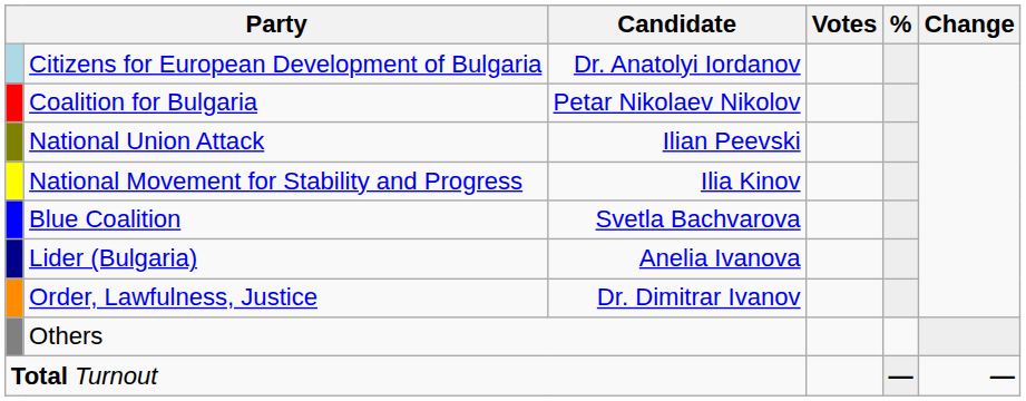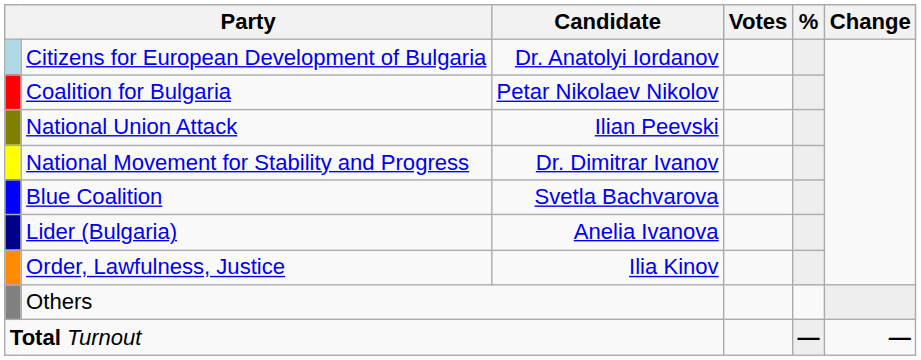 <table class="wikitable" border="1">
 <tr style="background-color:#C9C9C9">
 <th align=left colspan=2 valign=top>Party</th>
 <th align=right>Candidate</th>
 <th align=right>Votes</th>
 <th align=right>%</th>
 <th align=right>Change</th>
 </tr>
 <tr>
 <td bgcolor="lightblue"> </td>
 <td align=left><a href='#'>Citizens for European Development of Bulgaria</a></td>
 <td align=right><a href='#'>Dr. Anatolyi Iordanov</a></td>
 <td align=right></td>
 <td align=right style="background-color:#EEEEEE"></td>
 </tr>
 <tr>
 <td bgcolor="red"> </td>
 <td align=left><a href='#'>Coalition for Bulgaria</a></td>
 <td align=right><a href='#'>Petar Nikolaev Nikolov</a></td>
 <td align=right></td>
 <td align=right style="background-color:#EEEEEE"></td>
 </tr>
 <tr>
 <td bgcolor="#808000"> </td>
 <td align=left><a href='#'>National Union Attack</a></td>
 <td align=right><a href='#'>Ilian Peevski</a></td>
 <td align=right></td>
 <td align=right style="background-color:#EEEEEE"></td>
 </tr>
 <tr>
 <td bgcolor="yellow"> </td>
 <td align=left><a href='#'>National Movement for Stability and Progress</a></td>
-<td align=right><a href='#'>Ilia Kinov</a></td>
+<td align=right><a href='#'>Dr. Dimitrar Ivanov</a></td>
 <td align=right></td>
 <td align=right style="background-color:#EEEEEE"></td>
 </tr>
 <tr>
 <td bgcolor="blue"> </td>
 <td align=left><a href='#'>Blue Coalition</a></td>
 <td align=right><a href='#'>Svetla Bachvarova</a></td>
 <td align=right></td>
 <td align=right style="background-color:#EEEEEE"></td>
 </tr>
 <tr>
 <td bgcolor="darkblue"> </td>
 <td align=left><a href='#'>Lider (Bulgaria)</a></td>
 <td align=right><a href='#'>Anelia Ivanova</a></td>
 <td align=right></td>
 <td align=right style="background-color:#EEEEEE"></td>
 </tr>
 <tr>
 <td bgcolor="darkorange"> </td>
 <td align=left><a href='#'>Order, Lawfulness, Justice</a></td>
-<td align=right><a href='#'>Dr. Dimitrar Ivanov</a></td>
+<td align=right><a href='#'>Ilia Kinov</a></td>
 <td align=right></td>
 <td align=right style="background-color:#EEEEEE"></td>
 </tr>
 <tr>
 <td bgcolor="grey"> </td>
 <td align=left colspan=2>Others</td>
 <td align=right></td>
 <td align=right></td>
 <td align=right style="background-color:#EEEEEE"></td>
 </tr>
 <tr>
 <td align=left colspan=3><strong>Total</strong>      <em> Turnout</em></td>
 <td align=right></td>
 <td align=right style="background-color:#EEEEEE"><strong>—</strong></td>
 <td align=right><strong>—</strong></td>
 </tr>
 </table>
